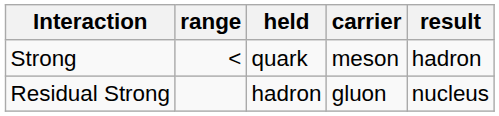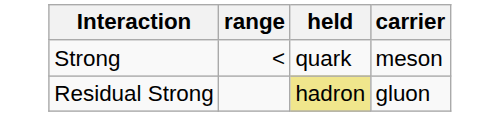 <table class="wikitable" style="margin-left: auto; margin-right: auto; border: none;">
 <tr>
 <th>Interaction</th>
 <th>range</th>
 <th>held</th>
 <th>carrier</th>
-<th>result</th>
 </tr>
 <tr>
 <td>Strong</td>
 <td style=text-align:right>< </td>
 <td>quark</td>
 <td>meson</td>
-<td>hadron</td>
 </tr>
 <tr>
 <td>Residual Strong</td>
 <td style=text-align:right></td>
-<td>hadron</td>
+<td style="background: khaki;">hadron</td>
 <td>gluon</td>
-<td>nucleus</td>
 </tr>
 </table>
